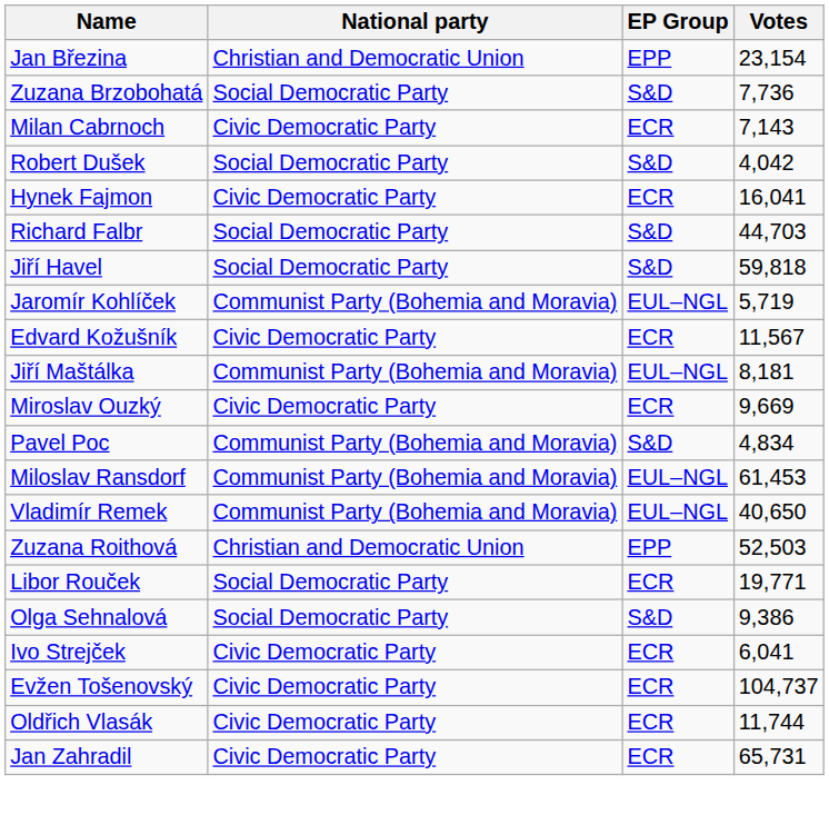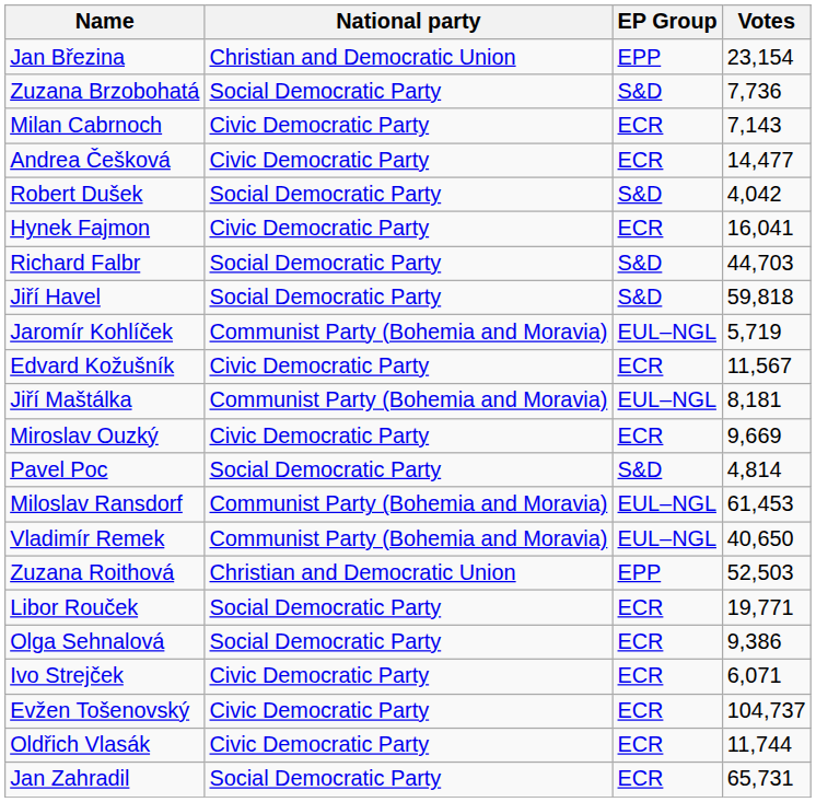 <table class="sortable wikitable">
 <tr>
 <th>Name</th>
 <th>National party</th>
 <th>EP Group</th>
 <th>Votes</th>
 </tr>
 <tr>
 <td><a href='#'>Jan Březina</a></td>
 <td> <a href='#'>Christian and Democratic Union</a></td>
 <td> <a href='#'>EPP</a></td>
 <td>23,154</td>
 </tr>
 <tr>
 <td><a href='#'>Zuzana Brzobohatá</a></td>
 <td> <a href='#'>Social Democratic Party</a></td>
 <td> <a href='#'>S&D</a></td>
 <td>7,736</td>
 </tr>
 <tr>
 <td><a href='#'>Milan Cabrnoch</a></td>
 <td> <a href='#'>Civic Democratic Party</a></td>
 <td> <a href='#'>ECR</a></td>
 <td>7,143</td>
+</tr>
+<tr>
+<td><a href='#'>Andrea Češková</a></td>
+<td> <a href='#'>Civic Democratic Party</a></td>
+<td> <a href='#'>ECR</a></td>
+<td>14,477</td>
 </tr>
 <tr>
 <td><a href='#'>Robert Dušek</a></td>
 <td> <a href='#'>Social Democratic Party</a></td>
 <td> <a href='#'>S&D</a></td>
 <td>4,042</td>
 </tr>
 <tr>
 <td><a href='#'>Hynek Fajmon</a></td>
 <td> <a href='#'>Civic Democratic Party</a></td>
 <td> <a href='#'>ECR</a></td>
 <td>16,041</td>
 </tr>
 <tr>
 <td><a href='#'>Richard Falbr</a></td>
 <td> <a href='#'>Social Democratic Party</a></td>
 <td> <a href='#'>S&D</a></td>
 <td>44,703</td>
 </tr>
 <tr>
 <td><a href='#'>Jiří Havel</a></td>
 <td> <a href='#'>Social Democratic Party</a></td>
 <td> <a href='#'>S&D</a></td>
 <td>59,818</td>
 </tr>
 <tr>
 <td><a href='#'>Jaromír Kohlíček</a></td>
 <td> <a href='#'>Communist Party (Bohemia and Moravia)</a></td>
 <td> <a href='#'>EUL–NGL</a></td>
 <td>5,719</td>
 </tr>
 <tr>
 <td><a href='#'>Edvard Kožušník</a></td>
 <td> <a href='#'>Civic Democratic Party</a></td>
 <td> <a href='#'>ECR</a></td>
 <td>11,567</td>
 </tr>
 <tr>
 <td><a href='#'>Jiří Maštálka</a></td>
 <td> <a href='#'>Communist Party (Bohemia and Moravia)</a></td>
 <td> <a href='#'>EUL–NGL</a></td>
 <td>8,181</td>
 </tr>
 <tr>
 <td><a href='#'>Miroslav Ouzký</a></td>
 <td> <a href='#'>Civic Democratic Party</a></td>
 <td> <a href='#'>ECR</a></td>
 <td>9,669</td>
 </tr>
 <tr>
 <td><a href='#'>Pavel Poc</a></td>
-<td> <a href='#'>Communist Party (Bohemia and Moravia)</a></td>
+<td> <a href='#'>Social Democratic Party</a></td>
 <td> <a href='#'>S&D</a></td>
-<td>4,834</td>
+<td>4,814</td>
 </tr>
 <tr>
 <td><a href='#'>Miloslav Ransdorf</a></td>
 <td> <a href='#'>Communist Party (Bohemia and Moravia)</a></td>
 <td> <a href='#'>EUL–NGL</a></td>
 <td>61,453</td>
 </tr>
 <tr>
 <td><a href='#'>Vladimír Remek</a></td>
 <td> <a href='#'>Communist Party (Bohemia and Moravia)</a></td>
 <td> <a href='#'>EUL–NGL</a></td>
 <td>40,650</td>
 </tr>
 <tr>
 <td><a href='#'>Zuzana Roithová</a></td>
 <td> <a href='#'>Christian and Democratic Union</a></td>
 <td> <a href='#'>EPP</a></td>
 <td>52,503</td>
 </tr>
 <tr>
 <td><a href='#'>Libor Rouček</a></td>
 <td> <a href='#'>Social Democratic Party</a></td>
 <td> <a href='#'>ECR</a></td>
 <td>19,771</td>
 </tr>
 <tr>
 <td><a href='#'>Olga Sehnalová</a></td>
 <td> <a href='#'>Social Democratic Party</a></td>
-<td> <a href='#'>S&D</a></td>
+<td> <a href='#'>ECR</a></td>
 <td>9,386</td>
 </tr>
 <tr>
 <td><a href='#'>Ivo Strejček</a></td>
 <td> <a href='#'>Civic Democratic Party</a></td>
 <td> <a href='#'>ECR</a></td>
-<td>6,041</td>
+<td>6,071</td>
 </tr>
 <tr>
 <td><a href='#'>Evžen Tošenovský</a></td>
 <td> <a href='#'>Civic Democratic Party</a></td>
 <td> <a href='#'>ECR</a></td>
 <td>104,737</td>
 </tr>
 <tr>
 <td><a href='#'>Oldřich Vlasák</a></td>
 <td> <a href='#'>Civic Democratic Party</a></td>
 <td> <a href='#'>ECR</a></td>
 <td>11,744</td>
 </tr>
 <tr>
 <td><a href='#'>Jan Zahradil</a></td>
-<td> <a href='#'>Civic Democratic Party</a></td>
+<td> <a href='#'>Social Democratic Party</a></td>
 <td> <a href='#'>ECR</a></td>
 <td>65,731</td>
 </tr>
 </table>
